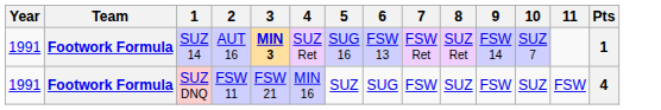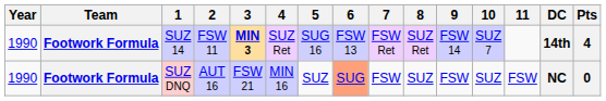 <table class="wikitable" style="text-align:center; font-size:85%">
 <tr>
 <th>Year</th>
 <th>Team</th>
 <th>1</th>
 <th>2</th>
 <th>3</th>
 <th>4</th>
 <th>5</th>
 <th>6</th>
 <th>7</th>
 <th>8</th>
 <th>9</th>
 <th>10</th>
 <th>11</th>
+<th>DC</th>
 <th>Pts</th>
 </tr>
 <tr>
-<td><a href='#'>1991</a></td>
+<td><a href='#'>1990</a></td>
 <th nowrap><a href='#'>Footwork Formula</a></th>
 <td style="background:#CFCFFF;"><a href='#'>SUZ</a><br><small>14</small></td>
-<td style="background:#CFCFFF;"><a href='#'>AUT</a><br><small>16</small></td>
+<td style="background:#CFCFFF;"><a href='#'>FSW</a><br><small>11</small></td>
 <td style="background:#FFDF9F;"><strong><a href='#'>MIN</a><br><small>3</small></strong></td>
 <td style="background:#EFCFFF;"><a href='#'>SUZ</a><br><small>Ret</small></td>
 <td style="background:#CFCFFF;"><a href='#'>SUG</a><br><small>16</small></td>
 <td style="background:#CFCFFF;"><a href='#'>FSW</a><br><small>13</small></td>
 <td style="background:#EFCFFF;"><a href='#'>FSW</a><br><small>Ret</small></td>
 <td style="background:#EFCFFF;"><a href='#'>SUZ</a><br><small>Ret</small></td>
 <td style="background:#CFCFFF;"><a href='#'>FSW</a><br><small>14</small></td>
 <td style="background:#CFCFFF;"><a href='#'>SUZ</a><br><small>7</small></td>
 <td></td>
-<th>1</th>
+<th>14th</th>
+<th>4</th>
 </tr>
 <tr>
-<td><a href='#'>1991</a></td>
+<td><a href='#'>1990</a></td>
 <th nowrap><a href='#'>Footwork Formula</a></th>
 <td style="background:#FFCFCF;"><a href='#'>SUZ</a><br><small>DNQ</small></td>
-<td style="background:#CFCFFF;"><a href='#'>FSW</a><br><small>11</small></td>
+<td style="background:#CFCFFF;"><a href='#'>AUT</a><br><small>16</small></td>
 <td style="background:#CFCFFF;"><a href='#'>FSW</a><br><small>21</small></td>
 <td style="background:#CFCFFF;"><a href='#'>MIN</a><br><small>16</small></td>
 <td><a href='#'>SUZ</a><br></td>
-<td><a href='#'>SUG</a><br></td>
+<td style="background: lightsalmon;"><a href='#'>SUG</a><br></td>
 <td><a href='#'>FSW</a><br></td>
 <td><a href='#'>SUZ</a><br></td>
 <td><a href='#'>FSW</a><br></td>
 <td><a href='#'>SUZ</a><br></td>
 <td><a href='#'>FSW</a><br></td>
-<th>4</th>
+<th>NC</th>
+<th>0</th>
 </tr>
 </table>
